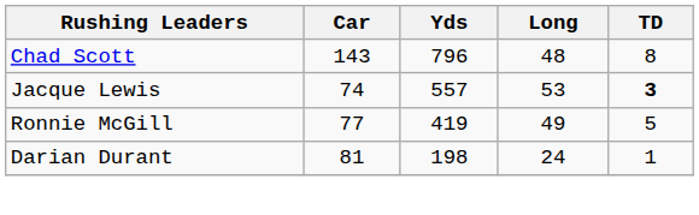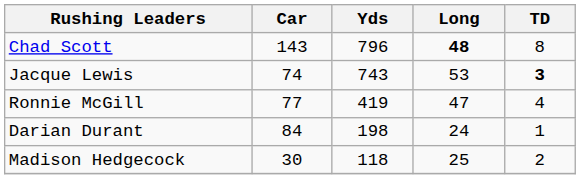 <table class="wikitable">
 <tr>
 <th>    Rushing Leaders    </th>
 <th>  Car  </th>
 <th>  Yds  </th>
 <th>  Long  </th>
 <th>  TD  </th>
 </tr>
 <tr>
 <td><a href='#'>Chad Scott</a></td>
 <td align="center">143</td>
 <td align="center">796</td>
-<td align="center">48</td>
+<td align="center"><strong>48</strong></td>
 <td align="center">8</td>
 </tr>
 <tr>
 <td>Jacque Lewis</td>
 <td align="center">74</td>
-<td align="center">557</td>
+<td align="center">743</td>
 <td align="center">53</td>
 <td align="center"><strong>3</strong></td>
 </tr>
 <tr>
 <td>Ronnie McGill</td>
 <td align="center">77</td>
 <td align="center">419</td>
-<td align="center">49</td>
-<td align="center">5</td>
+<td align="center">47</td>
+<td align="center">4</td>
 </tr>
 <tr>
 <td>Darian Durant</td>
-<td align="center">81</td>
+<td align="center">84</td>
 <td align="center">198</td>
 <td align="center">24</td>
 <td align="center">1</td>
 </tr>
 <tr>
+<td>Madison Hedgecock</td>
+<td align="center">30</td>
+<td align="center">118</td>
+<td align="center">25</td>
+<td align="center">2</td>
+</tr>
+<tr>
 </tr>
 </table>
